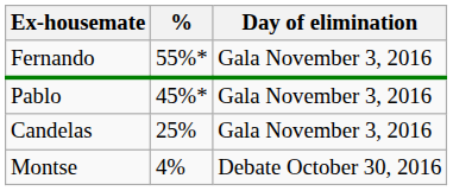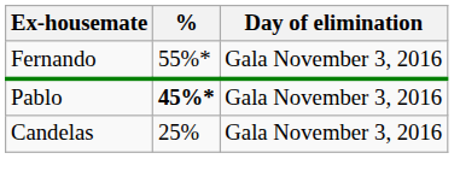 <table class=wikitable>
 <tr>
 <th>Ex-housemate</th>
 <th>%</th>
 <th>Day of elimination</th>
 </tr>
 <tr style="border-bottom:3px solid green;">
 <td>Fernando</td>
 <td>55%*</td>
 <td>Gala November 3, 2016</td>
 </tr>
 <tr>
 <td>Pablo</td>
-<td>45%*</td>
+<td><strong>45%*</strong></td>
 <td>Gala November 3, 2016</td>
 </tr>
 <tr>
 <td>Candelas</td>
 <td>25%</td>
 <td>Gala November 3, 2016</td>
 </tr>
-<tr>
-<td>Montse</td>
-<td>4%</td>
-<td>Debate October 30, 2016</td>
-</tr>
 </table>
